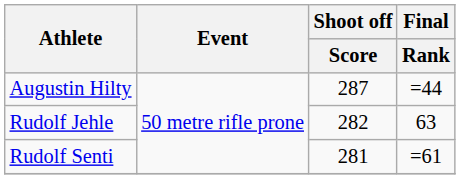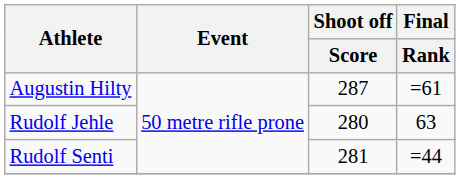 <table class="wikitable" style="font-size:90%">
 <tr>
 <th rowspan="2">Athlete</th>
 <th rowspan="2">Event</th>
 <th colspan="1">Shoot off</th>
 <th colspan="2">Final</th>
 </tr>
 <tr>
 <th>Score</th>
 <th>Rank</th>
 </tr>
 <tr>
 <td rowspan=1><a href='#'>Augustin Hilty</a></td>
 <td rowspan=3><a href='#'>50 metre rifle prone</a></td>
 <td align="center">287</td>
-<td align="center">=44</td>
+<td align="center">=61</td>
 </tr>
 <tr>
 <td rowspan=1><a href='#'>Rudolf Jehle</a></td>
-<td align="center">282</td>
+<td align="center">280</td>
 <td align="center">63</td>
 </tr>
 <tr>
 <td rowspan=1><a href='#'>Rudolf Senti</a></td>
 <td align="center">281</td>
-<td align="center">=61</td>
+<td align="center">=44</td>
 </tr>
 <tr>
 </tr>
 </table>
